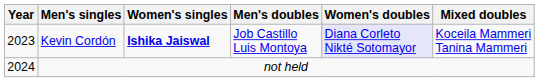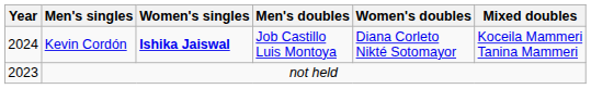 <table class=wikitable style="font-size:90%;">
 <tr>
 <th>Year</th>
 <th>Men's singles</th>
 <th>Women's singles</th>
 <th>Men's doubles</th>
 <th>Women's doubles</th>
 <th>Mixed doubles</th>
 </tr>
 <tr>
-<td>2023</td>
+<td>2024</td>
 <td> <a href='#'>Kevin Cordón</a></td>
 <td><strong> <a href='#'>Ishika Jaiswal</a></strong></td>
 <td> <a href='#'>Job Castillo</a><br> <a href='#'>Luis Montoya</a></td>
-<td style="background: lavender;"> <a href='#'>Diana Corleto</a><br> <a href='#'>Nikté Sotomayor</a></td>
+<td> <a href='#'>Diana Corleto</a><br> <a href='#'>Nikté Sotomayor</a></td>
 <td> <a href='#'>Koceila Mammeri</a><br> <a href='#'>Tanina Mammeri</a></td>
 </tr>
 <tr>
-<td>2024</td>
+<td>2023</td>
 <td align="center" colspan="5"><em>not held</em></td>
 </tr>
 </table>
